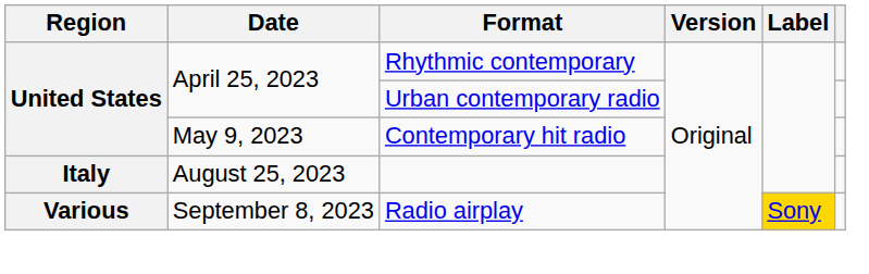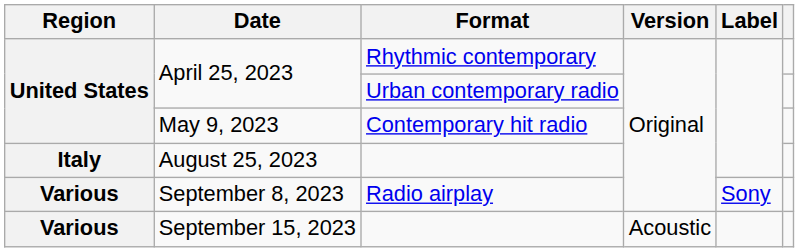 <table class="wikitable plainrowheaders">
 <tr>
 <th scope="col">Region</th>
 <th scope="col">Date</th>
 <th scope="col">Format</th>
 <th scope="col">Version</th>
 <th scope="col">Label</th>
 <th scope="col"></th>
 </tr>
 <tr>
 <th scope="row" rowspan="3">United States</th>
 <td rowspan="2">April 25, 2023</td>
 <td><a href='#'>Rhythmic contemporary</a></td>
 <td rowspan="5">Original</td>
 <td rowspan="4"></td>
 <td style="text-align:center"></td>
 </tr>
 <tr>
 <td><a href='#'>Urban contemporary radio</a></td>
 <td style="text-align:center"></td>
 </tr>
 <tr>
 <td>May 9, 2023</td>
 <td><a href='#'>Contemporary hit radio</a></td>
 <td style="text-align:center"></td>
 </tr>
 <tr>
 <th scope="row">Italy</th>
 <td>August 25, 2023</td>
 <td></td>
 <td style="text-align:center"></td>
 </tr>
 <tr>
 <th scope="row">Various</th>
 <td>September 8, 2023</td>
 <td><a href='#'>Radio airplay</a></td>
-<td style="background: gold;"><a href='#'>Sony</a></td>
+<td><a href='#'>Sony</a></td>
+<td style="text-align:center"></td>
+</tr>
+<tr>
+<th scope="row">Various</th>
+<td>September 15, 2023</td>
+<td></td>
+<td>Acoustic</td>
+<td></td>
 <td style="text-align:center"></td>
 </tr>
 </table>
